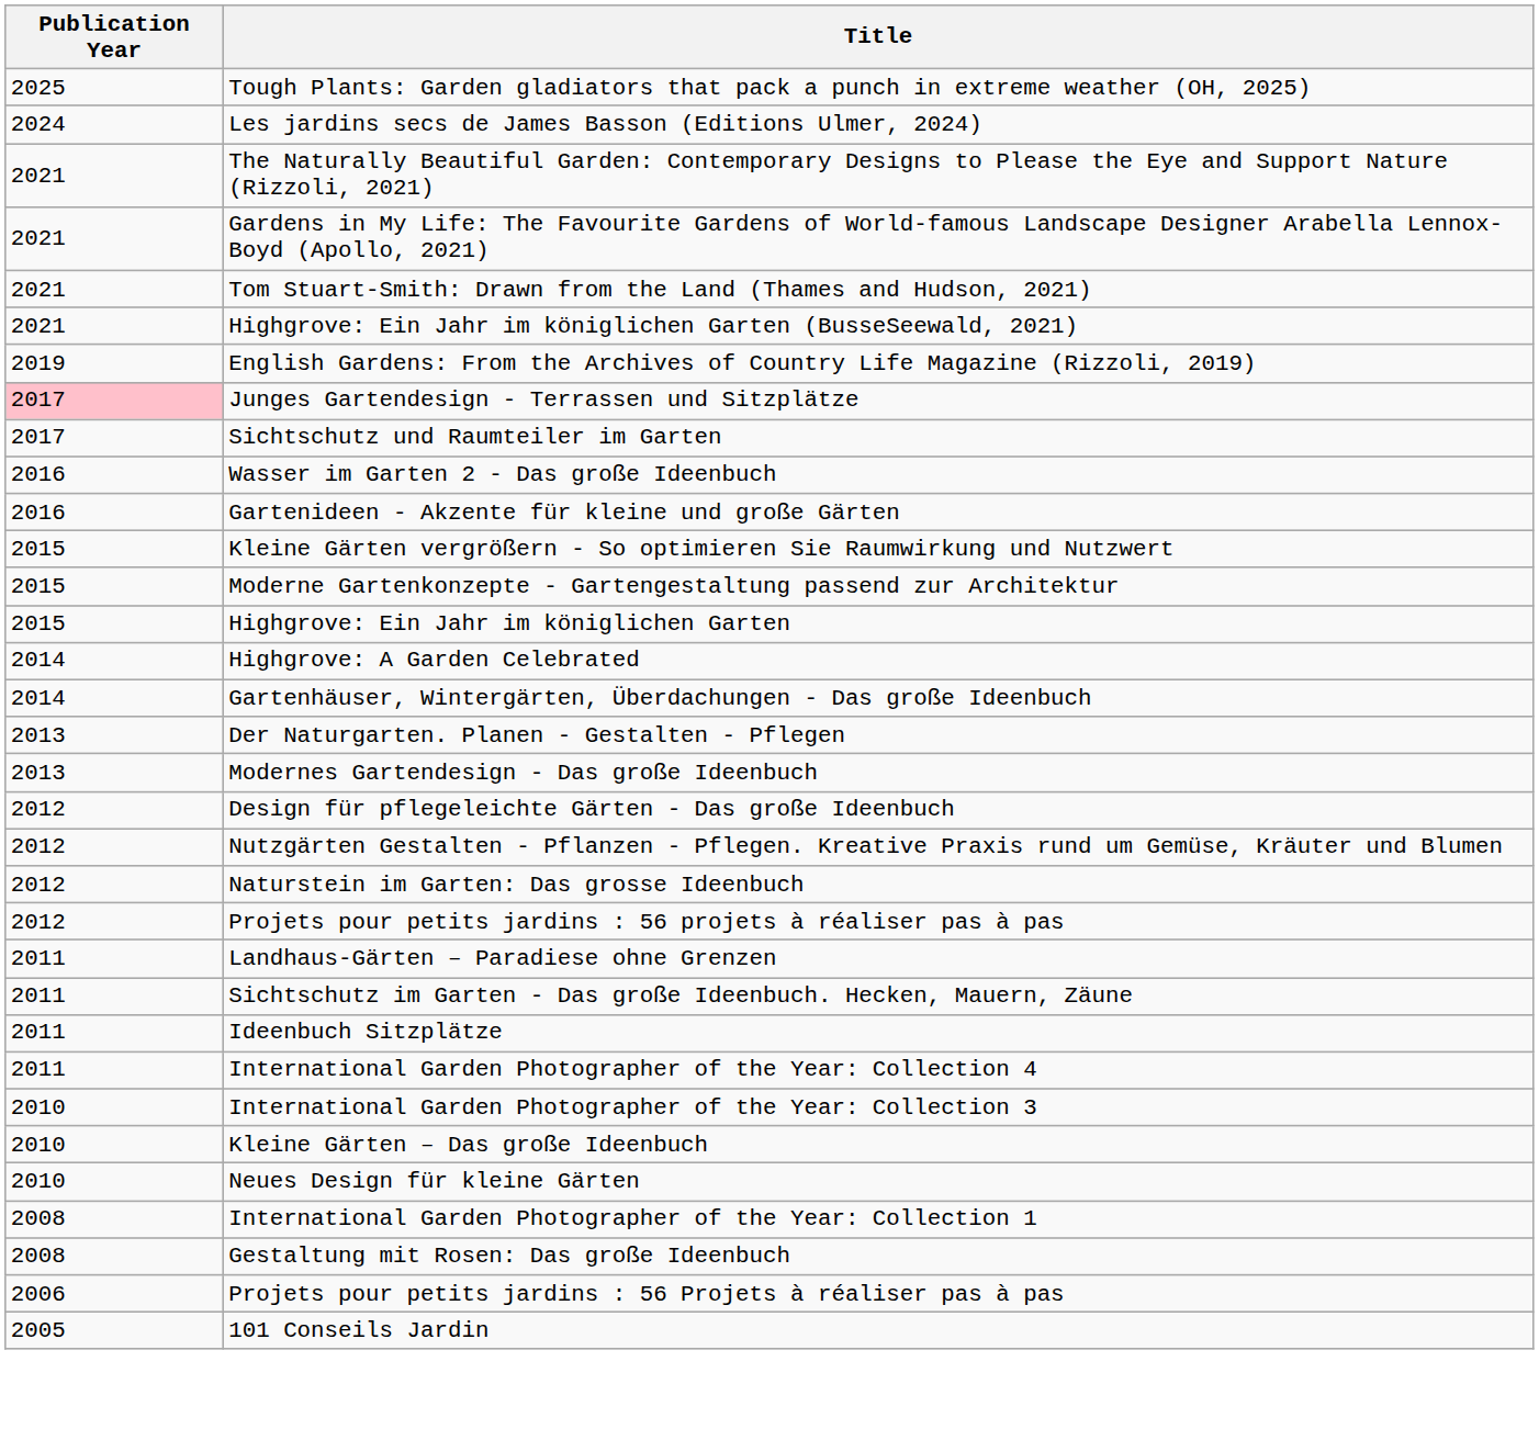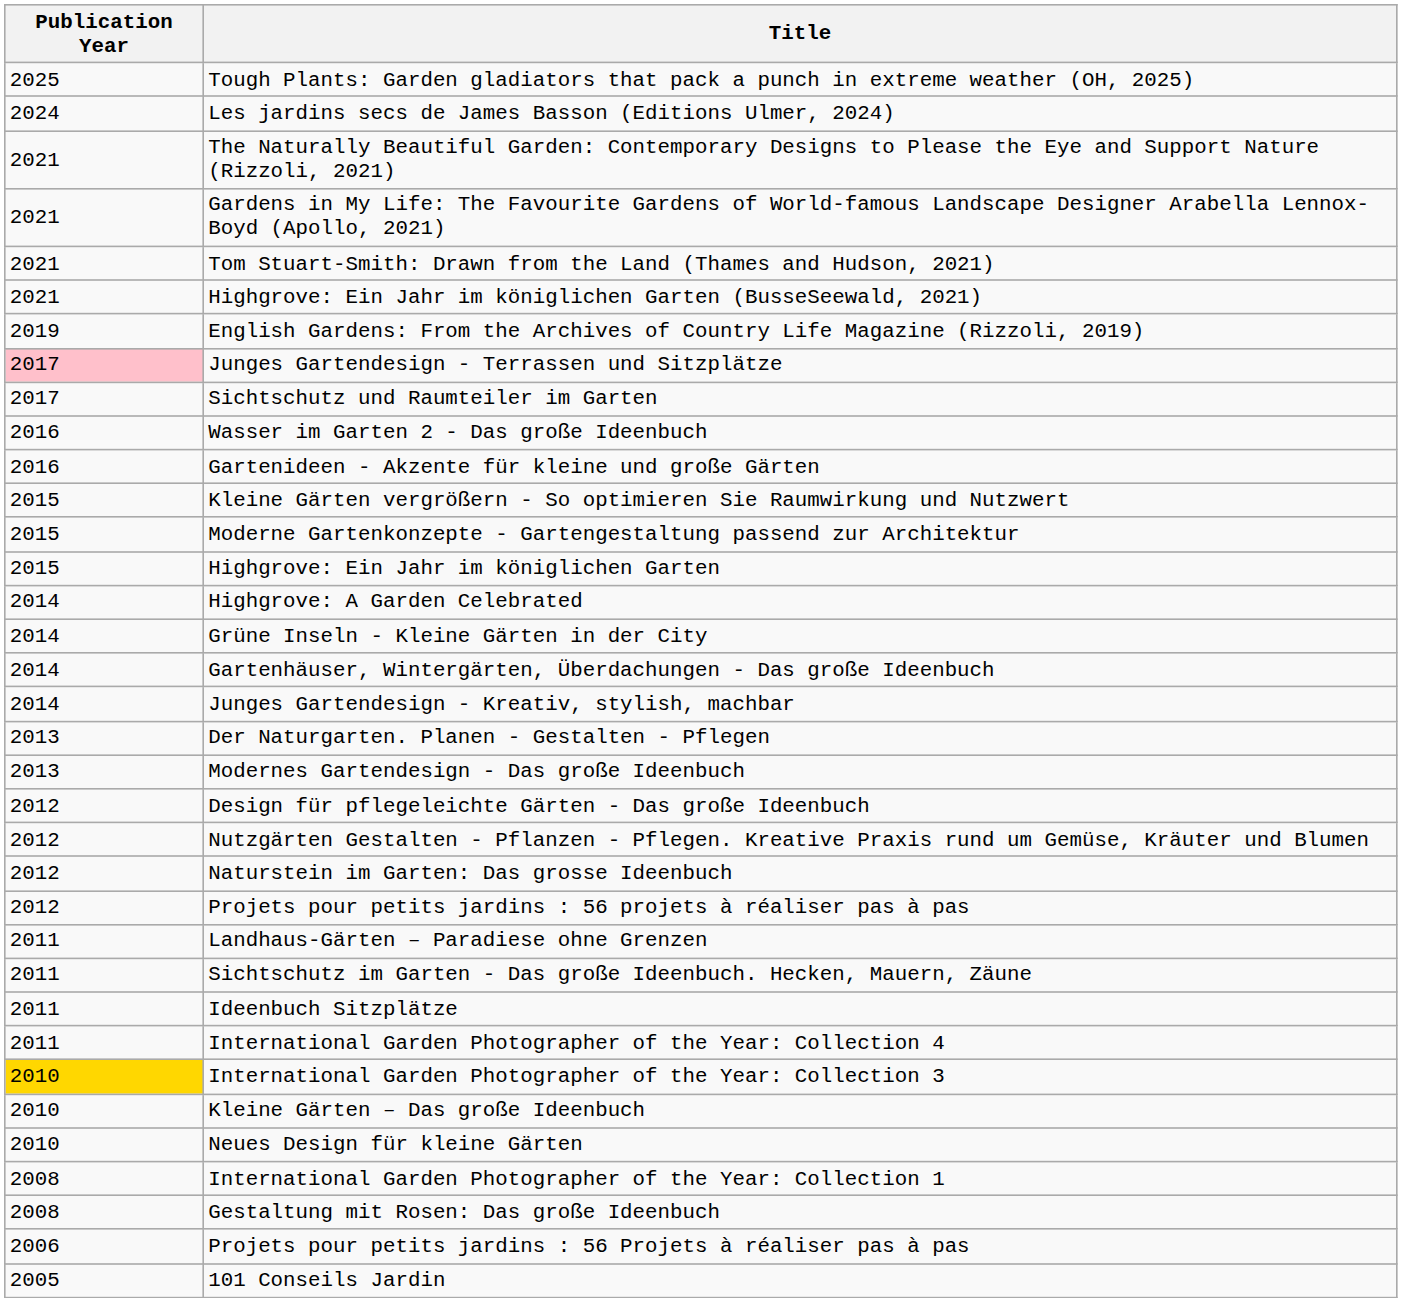 <table class="wikitable sortable">
 <tr>
 <th>Publication Year</th>
 <th>Title</th>
 </tr>
 <tr>
 <td>2025</td>
 <td>Tough Plants: Garden gladiators that pack a punch in extreme weather (OH, 2025)</td>
 </tr>
 <tr>
 <td>2024</td>
 <td>Les jardins secs de James Basson (Editions Ulmer, 2024)</td>
 </tr>
 <tr>
 <td>2021</td>
 <td>The Naturally Beautiful Garden: Contemporary Designs to Please the Eye and Support Nature (Rizzoli, 2021)</td>
 </tr>
 <tr>
 <td>2021</td>
 <td>Gardens in My Life: The Favourite Gardens of World-famous Landscape Designer Arabella Lennox-Boyd (Apollo, 2021)</td>
 </tr>
 <tr>
 <td>2021</td>
 <td>Tom Stuart-Smith: Drawn from the Land (Thames and Hudson, 2021)</td>
 </tr>
 <tr>
 <td>2021</td>
 <td>Highgrove: Ein Jahr im königlichen Garten (BusseSeewald, 2021)</td>
 </tr>
 <tr>
 <td>2019</td>
 <td>English Gardens: From the Archives of Country Life Magazine (Rizzoli, 2019)</td>
 </tr>
 <tr>
 <td style="background: pink;">2017</td>
 <td>Junges Gartendesign - Terrassen und Sitzplätze</td>
 </tr>
 <tr>
 <td>2017</td>
 <td>Sichtschutz und Raumteiler im Garten</td>
 </tr>
 <tr>
 <td>2016</td>
 <td>Wasser im Garten 2 - Das große Ideenbuch</td>
 </tr>
 <tr>
 <td>2016</td>
 <td>Gartenideen - Akzente für kleine und große Gärten</td>
 </tr>
 <tr>
 <td>2015</td>
 <td>Kleine Gärten vergrößern - So optimieren Sie Raumwirkung und Nutzwert</td>
 </tr>
 <tr>
 <td>2015</td>
 <td>Moderne Gartenkonzepte - Gartengestaltung passend zur Architektur</td>
 </tr>
 <tr>
 <td>2015</td>
 <td>Highgrove: Ein Jahr im königlichen Garten</td>
 </tr>
 <tr>
 <td>2014</td>
 <td>Highgrove: A Garden Celebrated</td>
 </tr>
 <tr>
 <td>2014</td>
+<td>Grüne Inseln - Kleine Gärten in der City</td>
+</tr>
+<tr>
+<td>2014</td>
 <td>Gartenhäuser, Wintergärten, Überdachungen - Das große Ideenbuch</td>
+</tr>
+<tr>
+<td>2014</td>
+<td>Junges Gartendesign - Kreativ, stylish, machbar</td>
 </tr>
 <tr>
 <td>2013</td>
 <td>Der Naturgarten. Planen - Gestalten - Pflegen</td>
 </tr>
 <tr>
 <td>2013</td>
 <td>Modernes Gartendesign - Das große Ideenbuch</td>
 </tr>
 <tr>
 <td>2012</td>
 <td>Design für pflegeleichte Gärten - Das große Ideenbuch</td>
 </tr>
 <tr>
 <td>2012</td>
 <td>Nutzgärten Gestalten - Pflanzen - Pflegen. Kreative Praxis rund um Gemüse, Kräuter und Blumen</td>
 </tr>
 <tr>
 <td>2012</td>
 <td>Naturstein im Garten: Das grosse Ideenbuch</td>
 </tr>
 <tr>
 <td>2012</td>
 <td>Projets pour petits jardins : 56 projets à réaliser pas à pas</td>
 </tr>
 <tr>
 <td>2011</td>
 <td>Landhaus-Gärten – Paradiese ohne Grenzen</td>
 </tr>
 <tr>
 <td>2011</td>
 <td>Sichtschutz im Garten - Das große Ideenbuch. Hecken, Mauern, Zäune</td>
 </tr>
 <tr>
 <td>2011</td>
 <td>Ideenbuch Sitzplätze</td>
 </tr>
 <tr>
 <td>2011</td>
 <td>International Garden Photographer of the Year: Collection 4</td>
 </tr>
 <tr>
-<td>2010</td>
+<td style="background: gold;">2010</td>
 <td>International Garden Photographer of the Year: Collection 3</td>
 </tr>
 <tr>
 <td>2010</td>
 <td>Kleine Gärten – Das große Ideenbuch</td>
 </tr>
 <tr>
 <td>2010</td>
 <td>Neues Design für kleine Gärten</td>
 </tr>
 <tr>
 <td>2008</td>
 <td>International Garden Photographer of the Year: Collection 1</td>
 </tr>
 <tr>
 <td>2008</td>
 <td>Gestaltung mit Rosen: Das große Ideenbuch</td>
 </tr>
 <tr>
 <td>2006</td>
 <td>Projets pour petits jardins : 56 Projets à réaliser pas à pas</td>
 </tr>
 <tr>
 <td>2005</td>
 <td>101 Conseils Jardin</td>
 </tr>
 </table>
